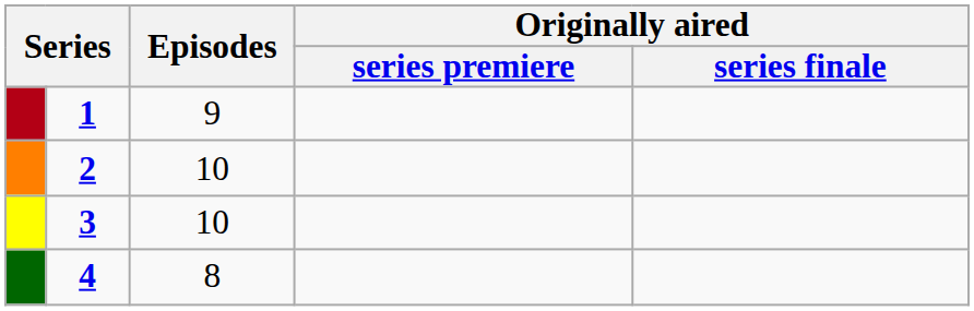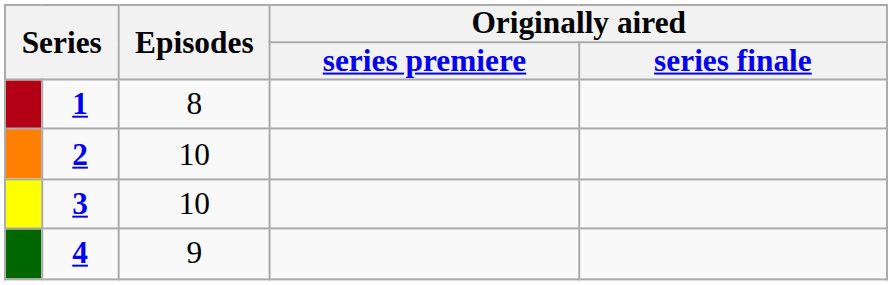 <table class="wikitable" style="text-align: center">
 <tr>
 <th style="padding:0 8px;" colspan="2" rowspan="2">Series</th>
 <th style="padding:0 8px;" rowspan="2">Episodes</th>
 <th style="padding:0 8px;" colspan="2">Originally aired</th>
 </tr>
 <tr>
 <th style="padding:0 8px;"><a href='#'>series premiere</a></th>
 <th style="padding:0 8px;"><a href='#'>series finale</a></th>
 </tr>
 <tr>
 <td style="background:#B30015; color:#100; text-align:center;"></td>
 <td style="text-align:center"><strong><a href='#'>1</a></strong></td>
-<td style="text-align:center">9</td>
+<td style="text-align:center">8</td>
 <td style="text-align:center" width="150"></td>
 <td style="text-align:center" width="150"></td>
 </tr>
 <tr>
 <td style="background:#FF7F00; color:#100; text-align:center;"></td>
 <td style="text-align:center"><strong><a href='#'>2</a></strong></td>
 <td style="text-align:center">10</td>
 <td style="text-align:center" width="150"></td>
 <td style="text-align:center" width="150"></td>
 </tr>
 <tr>
 <td style="background:#FFFF00; color:#100; text-align:center;"></td>
 <td style="text-align:center"><strong><a href='#'>3</a></strong></td>
 <td style="text-align:center">10</td>
 <td style="text-align:center" width="150"></td>
 <td style="text-align:center" width="150"></td>
 </tr>
 <tr>
 <td style="background:#006600; color:#100; text-align:center;"></td>
 <td style="text-align:center"><strong><a href='#'>4</a></strong></td>
-<td style="text-align:center">8</td>
+<td style="text-align:center">9</td>
 <td style="text-align:center" width="150"></td>
 <td style="text-align:center" width="150"></td>
 </tr>
 </table>
